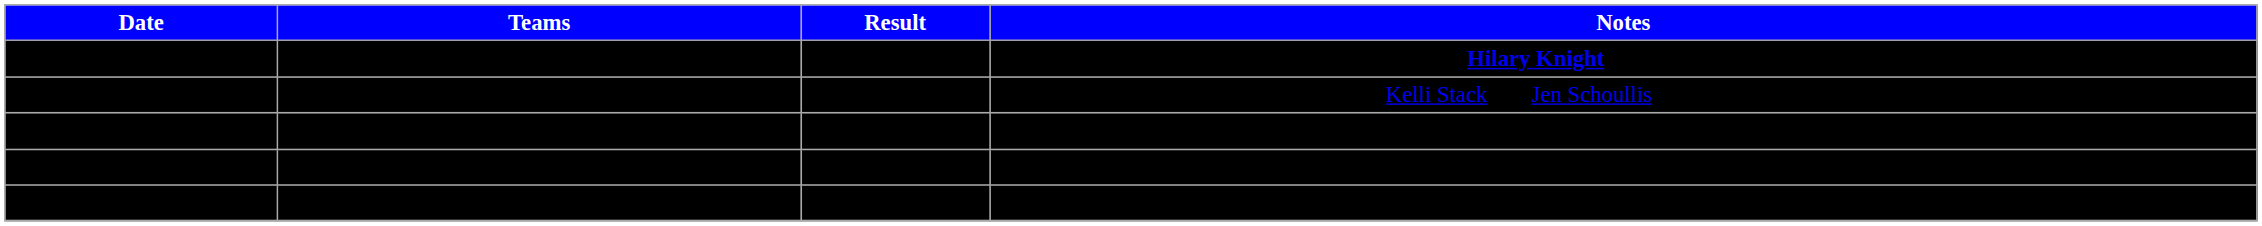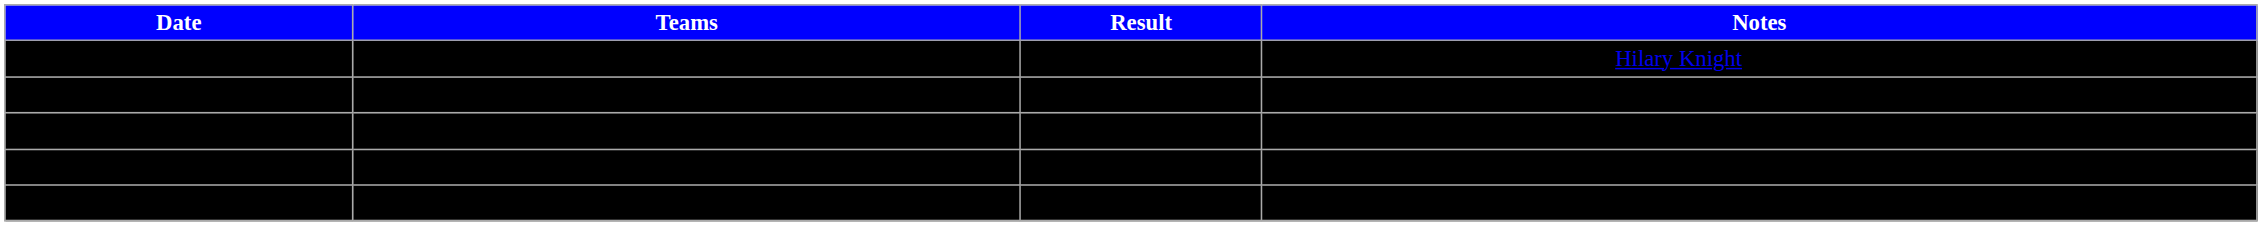 <table class="wikitable" width="80%">
 <tr align="center"  style="background:blue;color:#FFFFFF;">
 <td><strong>Date</strong></td>
 <td><strong>Teams</strong></td>
 <td><strong>Result</strong></td>
 <td><strong>Notes</strong></td>
 </tr>
 <tr align="center" bgcolor=" ">
 <td>August 24</td>
-<td>USA vs. Sweden</td>
+<td>USA vs. Russia</td>
 <td>12-0</td>
-<td><strong><a href='#'>Hilary Knight</a> scored a hat trick</strong></td>
-</tr>
-<tr align="center" bgcolor=" ">
-<td>August 25</td>
-<td>USA vs. Japan</td>
-<td>13-0</td>
-<td><a href='#'>Kelli Stack</a> and <a href='#'>Jen Schoullis</a> each scored a hat trick</td>
+<td><a href='#'>Hilary Knight</a> scored a hat trick</td>
 </tr>
 <tr align="center" bgcolor=" ">
 <td>August 27</td>
 <td>USA vs. Switzerland</td>
 <td></td>
 <td></td>
 </tr>
 <tr align="center" bgcolor=" ">
 <td>August 28</td>
 <td><strong>USA vs. Canada</strong></td>
 <td></td>
 <td></td>
 </tr>
 <tr align="center" bgcolor=" ">
 <td>August 30</td>
-<td>USA vs. Russia</td>
+<td>USA vs. Sweden</td>
+<td></td>
+<td></td>
+</tr>
+<tr align="center" bgcolor=" ">
+<td>August 31</td>
+<td>USA vs. Finland</td>
 <td></td>
 <td></td>
 </tr>
 <tr align="center" bgcolor=" ">
 </tr>
 </table>
